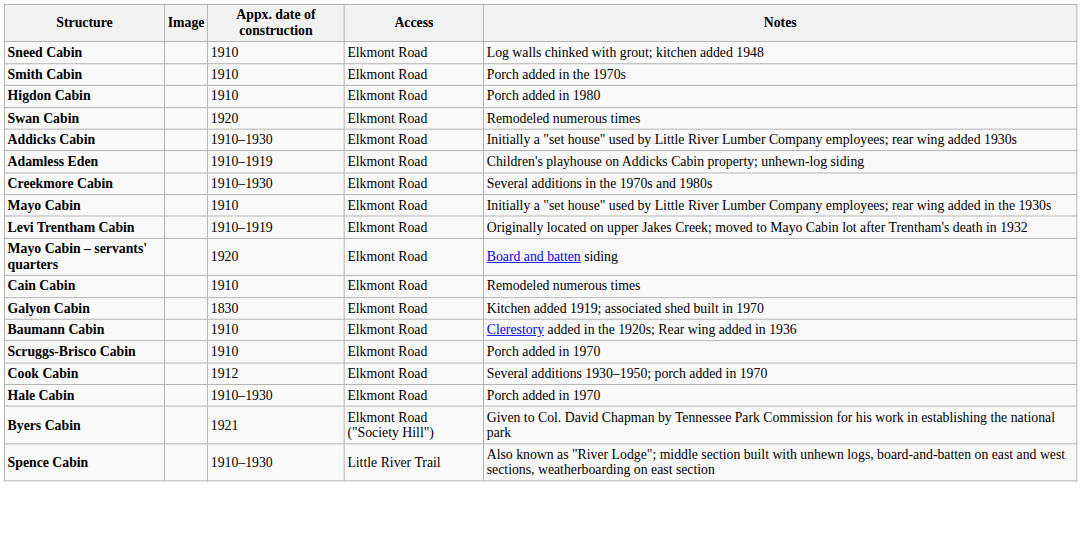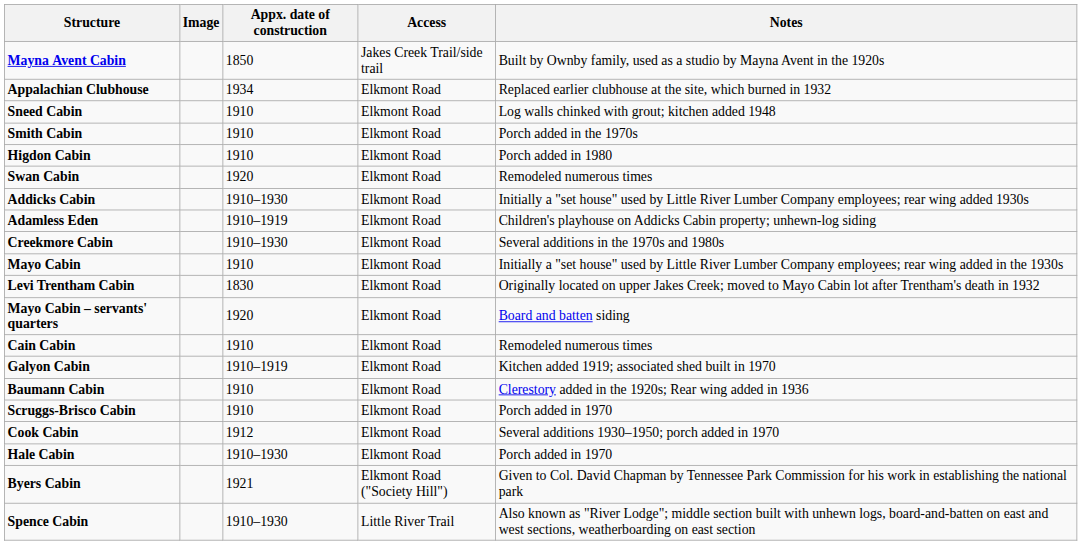 <table class="wikitable">
 <tr>
 <th>Structure</th>
 <th>Image</th>
 <th>Appx. date of construction</th>
 <th>Access</th>
 <th>Notes</th>
+</tr>
+<tr>
+<td><strong><a href='#'>Mayna Avent Cabin</a></strong></td>
+<td></td>
+<td>1850</td>
+<td>Jakes Creek Trail/side trail</td>
+<td>Built by Ownby family, used as a studio by Mayna Avent in the 1920s</td>
+</tr>
+<tr>
+<td><strong>Appalachian Clubhouse</strong></td>
+<td></td>
+<td>1934</td>
+<td>Elkmont Road</td>
+<td>Replaced earlier clubhouse at the site, which burned in 1932</td>
 </tr>
 <tr>
 <td><strong>Sneed Cabin</strong></td>
 <td></td>
 <td>1910</td>
 <td>Elkmont Road</td>
 <td>Log walls chinked with grout; kitchen added 1948</td>
 </tr>
 <tr>
 <td><strong>Smith Cabin</strong></td>
 <td></td>
 <td>1910</td>
 <td>Elkmont Road</td>
 <td>Porch added in the 1970s</td>
 </tr>
 <tr>
 <td><strong>Higdon Cabin</strong></td>
 <td></td>
 <td>1910</td>
 <td>Elkmont Road</td>
 <td>Porch added in 1980</td>
 </tr>
 <tr>
 <td><strong>Swan Cabin</strong></td>
 <td></td>
 <td>1920</td>
 <td>Elkmont Road</td>
 <td>Remodeled numerous times</td>
 </tr>
 <tr>
 <td><strong>Addicks Cabin</strong></td>
 <td></td>
 <td>1910–1930</td>
 <td>Elkmont Road</td>
 <td>Initially a "set house" used by Little River Lumber Company employees; rear wing added 1930s</td>
 </tr>
 <tr>
 <td><strong>Adamless Eden</strong></td>
 <td></td>
 <td>1910–1919</td>
 <td>Elkmont Road</td>
 <td>Children's playhouse on Addicks Cabin property; unhewn-log siding</td>
 </tr>
 <tr>
 <td><strong>Creekmore Cabin</strong></td>
 <td></td>
 <td>1910–1930</td>
 <td>Elkmont Road</td>
 <td>Several additions in the 1970s and 1980s</td>
 </tr>
 <tr>
 <td><strong>Mayo Cabin</strong></td>
 <td></td>
 <td>1910</td>
 <td>Elkmont Road</td>
 <td>Initially a "set house" used by Little River Lumber Company employees; rear wing added in the 1930s</td>
 </tr>
 <tr>
 <td><strong>Levi Trentham Cabin</strong></td>
 <td></td>
-<td>1910–1919</td>
+<td>1830</td>
 <td>Elkmont Road</td>
 <td>Originally located on upper Jakes Creek; moved to Mayo Cabin lot after Trentham's death in 1932</td>
 </tr>
 <tr>
 <td><strong>Mayo Cabin – servants' quarters</strong></td>
 <td></td>
 <td>1920</td>
 <td>Elkmont Road</td>
 <td><a href='#'>Board and batten</a> siding</td>
 </tr>
 <tr>
 <td><strong>Cain Cabin</strong></td>
 <td></td>
 <td>1910</td>
 <td>Elkmont Road</td>
 <td>Remodeled numerous times</td>
 </tr>
 <tr>
 <td><strong>Galyon Cabin</strong></td>
 <td></td>
-<td>1830</td>
+<td>1910–1919</td>
 <td>Elkmont Road</td>
 <td>Kitchen added 1919; associated shed built in 1970</td>
 </tr>
 <tr>
 <td><strong>Baumann Cabin</strong></td>
 <td></td>
 <td>1910</td>
 <td>Elkmont Road</td>
 <td><a href='#'>Clerestory</a> added in the 1920s; Rear wing added in 1936</td>
 </tr>
 <tr>
 <td><strong>Scruggs-Brisco Cabin</strong></td>
 <td></td>
 <td>1910</td>
 <td>Elkmont Road</td>
 <td>Porch added in 1970</td>
 </tr>
 <tr>
 <td><strong>Cook Cabin</strong></td>
 <td></td>
 <td>1912</td>
 <td>Elkmont Road</td>
 <td>Several additions 1930–1950; porch added in 1970</td>
 </tr>
 <tr>
 <td><strong>Hale Cabin</strong></td>
 <td></td>
 <td>1910–1930</td>
 <td>Elkmont Road</td>
 <td>Porch added in 1970</td>
 </tr>
 <tr>
 <td><strong>Byers Cabin</strong></td>
 <td></td>
 <td>1921</td>
 <td>Elkmont Road ("Society Hill")</td>
 <td>Given to Col. David Chapman by Tennessee Park Commission for his work in establishing the national park</td>
 </tr>
 <tr>
 <td><strong>Spence Cabin</strong></td>
 <td></td>
 <td>1910–1930</td>
 <td>Little River Trail</td>
 <td>Also known as "River Lodge"; middle section built with unhewn logs, board-and-batten on east and west sections, weatherboarding on east section</td>
 </tr>
 </table>
